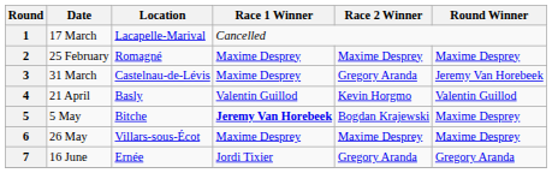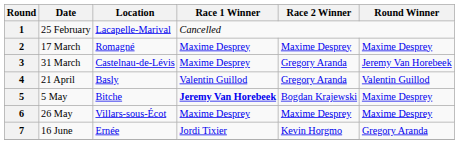 <table class="wikitable" style="font-size: 85%;">
 <tr>
 <th>Round</th>
 <th>Date</th>
 <th>Location</th>
 <th>Race 1 Winner</th>
 <th>Race 2 Winner</th>
 <th>Round Winner</th>
 </tr>
 <tr>
 <th>1</th>
-<td>17 March</td>
+<td>25 February</td>
 <td> <a href='#'>Lacapelle-Marival</a></td>
 <td colspan=3><em>Cancelled</em></td>
 </tr>
 <tr>
 <th>2</th>
-<td>25 February</td>
+<td>17 March</td>
 <td> <a href='#'>Romagné</a></td>
 <td> <a href='#'>Maxime Desprey</a></td>
 <td> <a href='#'>Maxime Desprey</a></td>
 <td> <a href='#'>Maxime Desprey</a></td>
 </tr>
 <tr>
 <th>3</th>
 <td>31 March</td>
 <td> <a href='#'>Castelnau-de-Lévis</a></td>
 <td> <a href='#'>Maxime Desprey</a></td>
 <td> <a href='#'>Gregory Aranda</a></td>
 <td> <a href='#'>Jeremy Van Horebeek</a></td>
 </tr>
 <tr>
 <th>4</th>
 <td>21 April</td>
 <td> <a href='#'>Basly</a></td>
 <td> <a href='#'>Valentin Guillod</a></td>
-<td> <a href='#'>Kevin Horgmo</a></td>
+<td> <a href='#'>Gregory Aranda</a></td>
 <td> <a href='#'>Valentin Guillod</a></td>
 </tr>
 <tr>
 <th>5</th>
 <td>5 May</td>
 <td> <a href='#'>Bitche</a></td>
 <td><strong> <a href='#'>Jeremy Van Horebeek</a></strong></td>
 <td> <a href='#'>Bogdan Krajewski</a></td>
 <td> <a href='#'>Maxime Desprey</a></td>
 </tr>
 <tr>
 <th>6</th>
 <td>26 May</td>
 <td> <a href='#'>Villars-sous-Écot</a></td>
 <td> <a href='#'>Maxime Desprey</a></td>
 <td> <a href='#'>Maxime Desprey</a></td>
 <td> <a href='#'>Maxime Desprey</a></td>
 </tr>
 <tr>
 <th>7</th>
 <td>16 June</td>
 <td> <a href='#'>Ernée</a></td>
 <td> <a href='#'>Jordi Tixier</a></td>
-<td> <a href='#'>Gregory Aranda</a></td>
+<td> <a href='#'>Kevin Horgmo</a></td>
 <td> <a href='#'>Gregory Aranda</a></td>
 </tr>
 <tr>
 </tr>
 </table>
